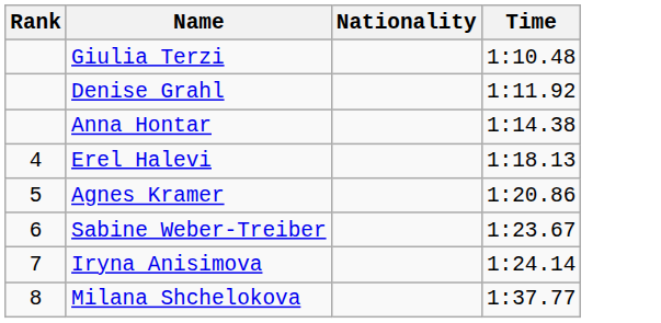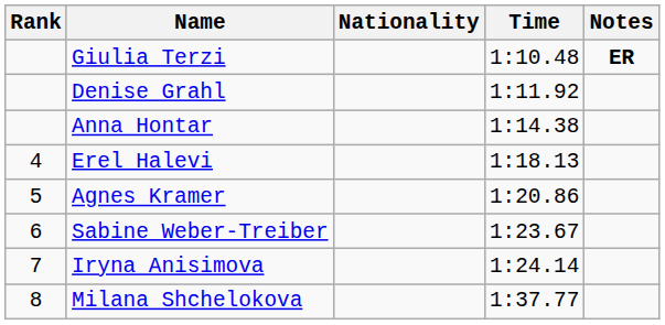 <table class="wikitable sortable" style="text-align:center">
 <tr>
 <th>Rank</th>
 <th>Name</th>
 <th>Nationality</th>
 <th>Time</th>
+<th>Notes</th>
 </tr>
 <tr>
 <td></td>
 <td align=left><a href='#'>Giulia Terzi</a></td>
 <td align=left></td>
 <td>1:10.48</td>
+<td><strong>ER</strong></td>
 </tr>
 <tr>
 <td></td>
 <td align=left><a href='#'>Denise Grahl</a></td>
 <td align=left></td>
 <td>1:11.92</td>
+<td></td>
 </tr>
 <tr>
 <td></td>
 <td align=left><a href='#'>Anna Hontar</a></td>
 <td align=left></td>
 <td>1:14.38</td>
+<td></td>
 </tr>
 <tr>
 <td>4</td>
 <td align=left><a href='#'>Erel Halevi</a></td>
 <td align=left></td>
 <td>1:18.13</td>
+<td></td>
 </tr>
 <tr>
 <td>5</td>
 <td align=left><a href='#'>Agnes Kramer</a></td>
 <td align=left></td>
 <td>1:20.86</td>
+<td></td>
 </tr>
 <tr>
 <td>6</td>
 <td align=left><a href='#'>Sabine Weber-Treiber</a></td>
 <td align=left></td>
 <td>1:23.67</td>
+<td></td>
 </tr>
 <tr>
 <td>7</td>
 <td align=left><a href='#'>Iryna Anisimova</a></td>
 <td align=left></td>
 <td>1:24.14</td>
+<td></td>
 </tr>
 <tr>
 <td>8</td>
 <td align=left><a href='#'>Milana Shchelokova</a></td>
 <td align=left></td>
 <td>1:37.77</td>
+<td></td>
 </tr>
 </table>
